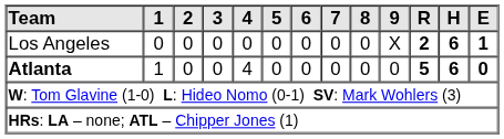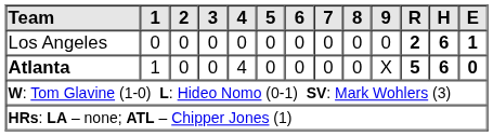 <table border=1 cellspacing=0 width=425 style="margin-left:3em;">
 <tr style="text-align:center; background-color:#e6e6e6;">
 <th align=left width=28%>Team</th>
 <th width=6%>1</th>
 <th width=6%>2</th>
 <th width=6%>3</th>
 <th width=6%>4</th>
 <th width=6%>5</th>
 <th width=6%>6</th>
 <th width=6%>7</th>
 <th width=6%>8</th>
 <th width=6%>9</th>
 <th width=6%>R</th>
 <th width=6%>H</th>
 <th width=6%>E</th>
 </tr>
 <tr style="text-align:center;">
 <td align=left>Los Angeles</td>
 <td>0</td>
 <td>0</td>
 <td>0</td>
 <td>0</td>
 <td>0</td>
 <td>0</td>
 <td>0</td>
 <td>0</td>
-<td>X</td>
+<td>0</td>
 <td><strong>2</strong></td>
 <td><strong>6</strong></td>
 <td><strong>1</strong></td>
 </tr>
 <tr style="text-align:center;">
 <td align=left><strong>Atlanta</strong></td>
 <td>1</td>
 <td>0</td>
 <td>0</td>
 <td>4</td>
 <td>0</td>
 <td>0</td>
 <td>0</td>
 <td>0</td>
-<td>0</td>
+<td>X</td>
 <td><strong>5</strong></td>
 <td><strong>6</strong></td>
 <td><strong>0</strong></td>
 </tr>
 <tr style="text-align:left;">
 <td colspan=17><small><strong>W</strong>: <a href='#'>Tom Glavine</a> (1-0)  <strong>L</strong>: <a href='#'>Hideo Nomo</a> (0-1)  <strong>SV</strong>: <a href='#'>Mark Wohlers</a> (3)  </small></td>
 </tr>
 <tr style="text-align:left;">
 <td colspan=17><small><strong>HRs</strong>: <strong>LA</strong> – none; <strong>ATL</strong> – <a href='#'>Chipper Jones</a> (1)</small></td>
 </tr>
 </table>
